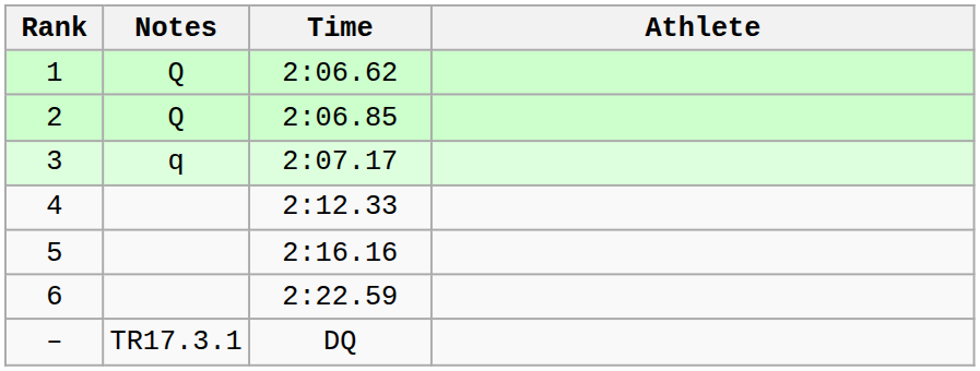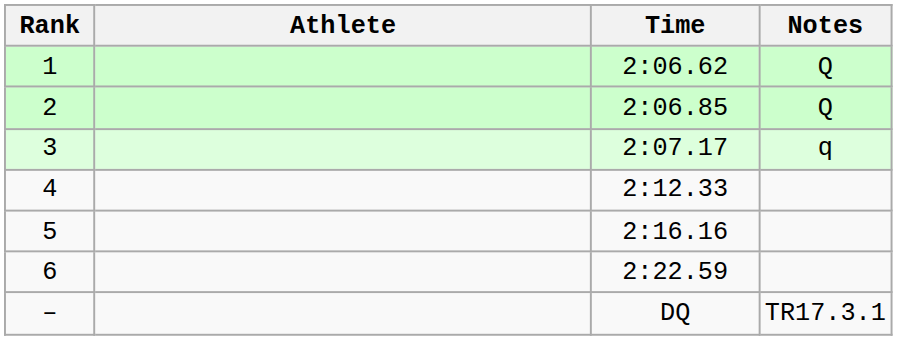 <table class="wikitable" style="text-align:center">
 <tr>
 <th width=40>Rank</th>
+<th width=250>Athlete</th>
+<th width=80>Time</th>
 <th width=50>Notes</th>
-<th width=80>Time</th>
-<th width=250>Athlete</th>
 </tr>
 <tr bgcolor=ccffcc>
 <td>1</td>
+<td align=left></td>
+<td>2:06.62</td>
 <td>Q</td>
-<td>2:06.62</td>
-<td align=left></td>
 </tr>
 <tr bgcolor=ccffcc>
 <td>2</td>
+<td align=left></td>
+<td>2:06.85</td>
 <td>Q</td>
-<td>2:06.85</td>
-<td align=left></td>
 </tr>
 <tr bgcolor=ddffdd>
 <td>3</td>
+<td align=left></td>
+<td>2:07.17</td>
 <td>q</td>
-<td>2:07.17</td>
-<td align=left></td>
 </tr>
 <tr>
 <td>4</td>
+<td align=left></td>
+<td>2:12.33</td>
 <td></td>
-<td>2:12.33</td>
-<td align=left></td>
 </tr>
 <tr>
 <td>5</td>
+<td align=left></td>
+<td>2:16.16</td>
 <td></td>
-<td>2:16.16</td>
-<td align=left></td>
 </tr>
 <tr>
 <td>6</td>
+<td align=left></td>
+<td>2:22.59</td>
 <td></td>
-<td>2:22.59</td>
-<td align=left></td>
 </tr>
 <tr>
 <td>–</td>
+<td align=left></td>
+<td>DQ</td>
 <td>TR17.3.1</td>
-<td>DQ</td>
-<td align=left></td>
 </tr>
 </table>
